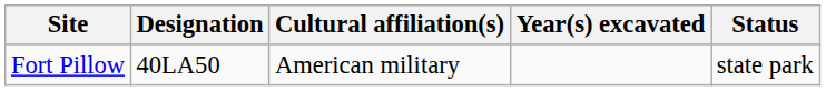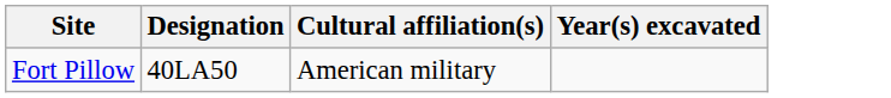 <table class="wikitable">
 <tr>
 <th>Site</th>
 <th>Designation</th>
 <th>Cultural affiliation(s)</th>
 <th>Year(s) excavated</th>
-<th>Status</th>
 </tr>
 <tr>
 <td><a href='#'>Fort Pillow</a></td>
 <td>40LA50</td>
 <td>American military</td>
 <td></td>
-<td>state park</td>
 </tr>
 </table>
